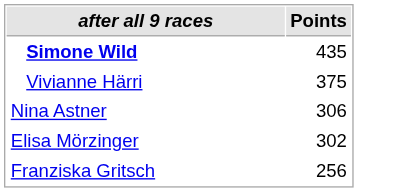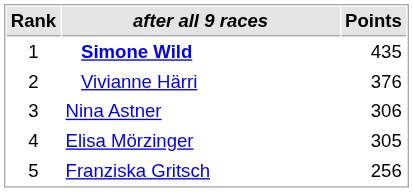 <table cellspacing="1" cellpadding="3" style="border:1px solid #aaa; font-size:86%;">
 <tr style="background:#e4e4e4;">
+<th style="border-bottom:1px solid #aaa; width:10px;">Rank</th>
 <th style="border-bottom:1px solid #aaa; width:200px; white-space:nowrap;"><em>after all 9 races</em></th>
 <th style="border-bottom:1px solid #aaa; width:20px;">Points</th>
 </tr>
 <tr>
+<td style="text-align:center;">1</td>
 <td><strong>   <a href='#'>Simone Wild</a></strong></td>
 <td align="right">435</td>
 </tr>
 <tr>
+<td style="text-align:center;">2</td>
 <td>   <a href='#'>Vivianne Härri</a></td>
-<td align="right">375</td>
+<td align="right">376</td>
 </tr>
 <tr>
+<td style="text-align:center;">3</td>
 <td> <a href='#'>Nina Astner</a></td>
 <td align="right">306</td>
 </tr>
 <tr>
+<td style="text-align:center;">4</td>
 <td> <a href='#'>Elisa Mörzinger</a></td>
-<td align="right">302</td>
+<td align="right">305</td>
 </tr>
 <tr>
+<td style="text-align:center;">5</td>
 <td> <a href='#'>Franziska Gritsch</a></td>
 <td align="right">256</td>
 </tr>
 </table>
